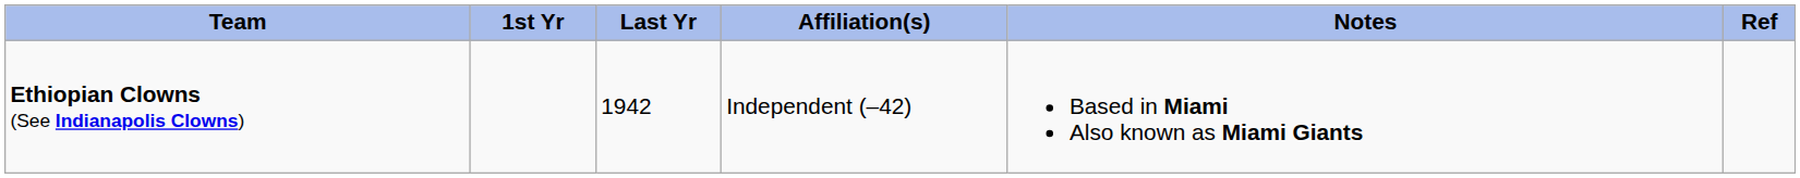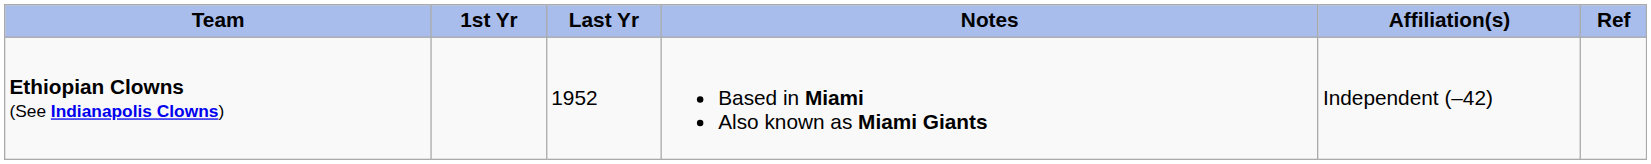 <table class="wikitable" style="width: 100%">
 <tr>
 <th style="background:#a8bdec; width:26%;">Team</th>
 <th style="width:7%; background:#a8bdec;">1st Yr</th>
 <th style="width:7%; background:#a8bdec;">Last Yr</th>
+<th style="width:40%; background:#a8bdec;">Notes</th>
 <th style="width:16%; background:#a8bdec;">Affiliation(s)</th>
-<th style="width:40%; background:#a8bdec;">Notes</th>
 <th style="width:4%; background:#a8bdec;">Ref</th>
 </tr>
 <tr>
 <td><strong>Ethiopian Clowns</strong><br><small>(See <strong><a href='#'>Indianapolis Clowns</a></strong>)</small></td>
 <td></td>
-<td>1942</td>
+<td>1952</td>
+<td><br><ul><li>Based in <strong>Miami</strong></li><li>Also known as <strong>Miami Giants</strong> </li></ul></td>
 <td>Independent (–42)</td>
-<td><br><ul><li>Based in <strong>Miami</strong></li><li>Also known as <strong>Miami Giants</strong> </li></ul></td>
 <td></td>
 </tr>
 </table>
